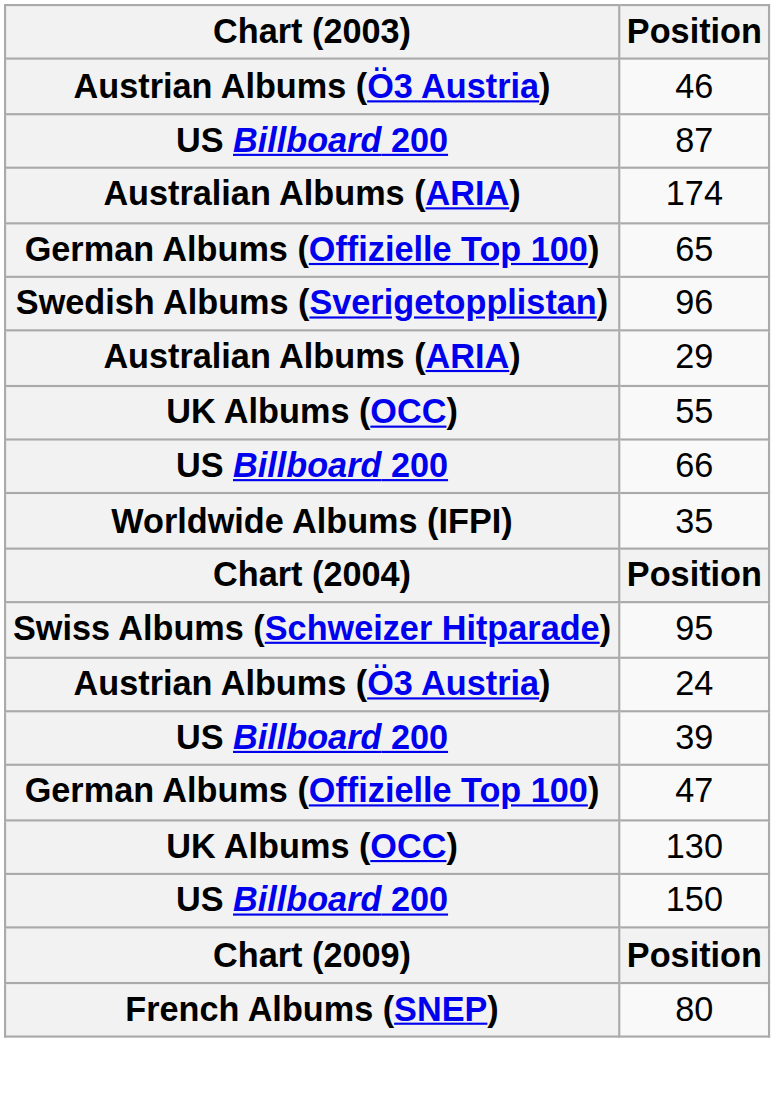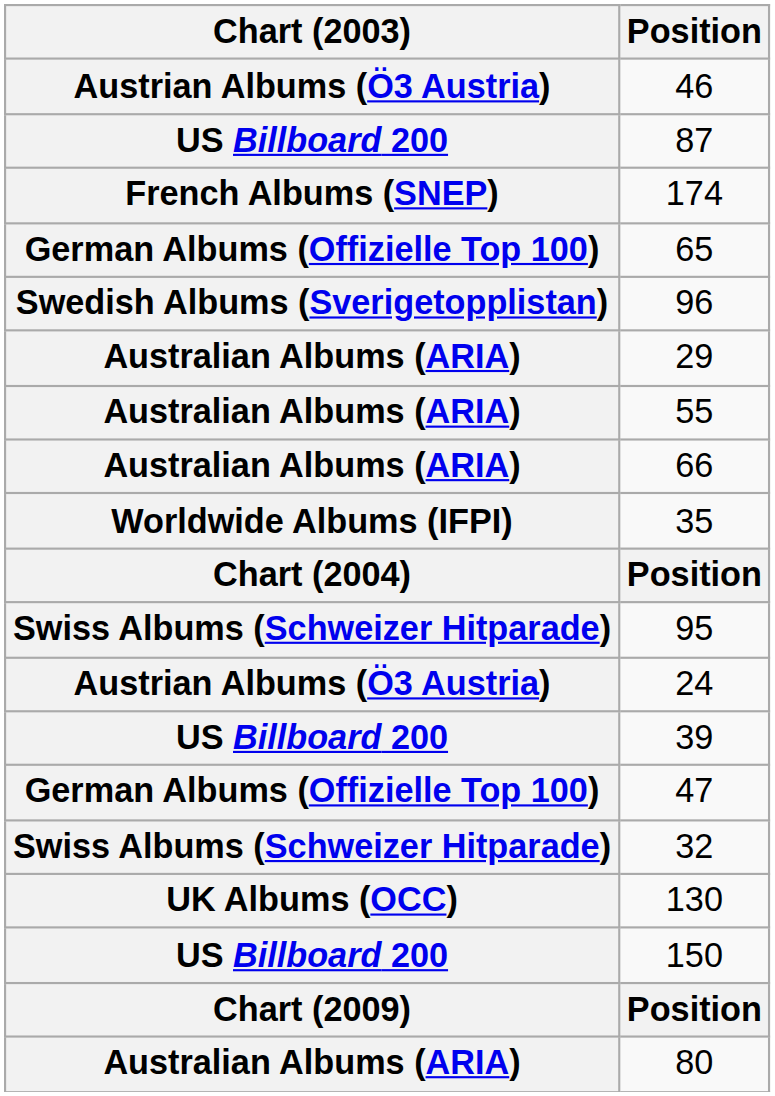 <table class="wikitable sortable plainrowheaders" style="text-align:center;">
 <tr>
 <th scope="col">Chart (2003)</th>
 <th scope="col">Position</th>
 </tr>
 <tr>
 <th scope="row">Austrian Albums (<a href='#'>Ö3 Austria</a>)</th>
 <td style="text-align:center;">46</td>
 </tr>
 <tr>
 <th scope="row">US <a href='#'><em>Billboard</em> 200</a></th>
 <td style="text-align:center;">87</td>
 </tr>
 <tr>
-<th scope="row">Australian Albums (<a href='#'>ARIA</a>)</th>
+<th scope="row">French Albums (<a href='#'>SNEP</a>)</th>
 <td style="text-align:center;">174</td>
 </tr>
 <tr>
 <th scope="row">German Albums (<a href='#'>Offizielle Top 100</a>)</th>
 <td style="text-align:center;">65</td>
 </tr>
 <tr>
 <th scope="row">Swedish Albums (<a href='#'>Sverigetopplistan</a>)</th>
 <td style="text-align:center;">96</td>
 </tr>
 <tr>
 <th scope="row">Australian Albums (<a href='#'>ARIA</a>)</th>
 <td style="text-align:center;">29</td>
 </tr>
 <tr>
-<th scope="row">UK Albums (<a href='#'>OCC</a>)</th>
+<th scope="row">Australian Albums (<a href='#'>ARIA</a>)</th>
 <td style="text-align:center;">55</td>
 </tr>
 <tr>
-<th scope="row">US <a href='#'><em>Billboard</em> 200</a></th>
+<th scope="row">Australian Albums (<a href='#'>ARIA</a>)</th>
 <td align="center">66</td>
 </tr>
 <tr>
 <th scope="row">Worldwide Albums (IFPI)</th>
 <td align="center">35</td>
 </tr>
 <tr>
 <th scope="col">Chart (2004)</th>
 <th scope="col">Position</th>
 </tr>
 <tr>
 <th scope="row">Swiss Albums (<a href='#'>Schweizer Hitparade</a>)</th>
 <td style="text-align:center;">95</td>
 </tr>
 <tr>
 <th scope="row">Austrian Albums (<a href='#'>Ö3 Austria</a>)</th>
 <td style="text-align:center;">24</td>
 </tr>
 <tr>
 <th scope="row">US <a href='#'><em>Billboard</em> 200</a></th>
 <td style="text-align:center;">39</td>
 </tr>
 <tr>
 <th scope="row">German Albums (<a href='#'>Offizielle Top 100</a>)</th>
 <td style="text-align:center;">47</td>
 </tr>
 <tr>
+<th scope="row">Swiss Albums (<a href='#'>Schweizer Hitparade</a>)</th>
+<td style="text-align:center;">32</td>
+</tr>
+<tr>
 <th scope="row">UK Albums (<a href='#'>OCC</a>)</th>
 <td style="text-align:center;">130</td>
 </tr>
 <tr>
 <th scope="row">US <a href='#'><em>Billboard</em> 200</a></th>
 <td align="center">150</td>
 </tr>
 <tr>
 <th scope="col">Chart (2009)</th>
 <th scope="col">Position</th>
 </tr>
 <tr>
-<th scope="row">French Albums (<a href='#'>SNEP</a>)</th>
+<th scope="row">Australian Albums (<a href='#'>ARIA</a>)</th>
 <td style="text-align:center;">80</td>
 </tr>
 </table>
